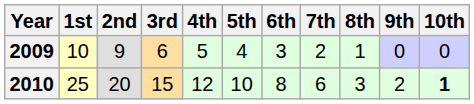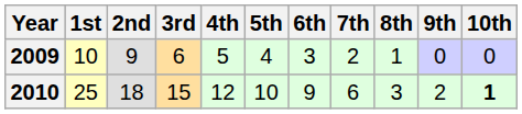 <table class="wikitable" style="font-size:85%; text-align:center">
 <tr>
 <th>Year</th>
 <th>1st</th>
 <th>2nd</th>
 <th>3rd</th>
 <th>4th</th>
 <th>5th</th>
 <th>6th</th>
 <th>7th</th>
 <th>8th</th>
 <th>9th</th>
 <th>10th</th>
 </tr>
 <tr>
 <th>2009</th>
 <td style="background:#FFFFBF;">10</td>
 <td style="background:#DFDFDF;">9</td>
 <td style="background:#FFDF9F;">6</td>
 <td style="background:#dfffdf;">5</td>
 <td style="background:#dfffdf;">4</td>
 <td style="background:#dfffdf;">3</td>
 <td style="background:#dfffdf;">2</td>
 <td style="background:#dfffdf;">1</td>
 <td style="background:#cfcfff;">0</td>
 <td style="background:#cfcfff;">0</td>
 </tr>
 <tr>
 <th>2010</th>
 <td style="background:#FFFFBF;">25</td>
-<td style="background:#DFDFDF;">20</td>
+<td style="background:#DFDFDF;">18</td>
 <td style="background:#FFDF9F;">15</td>
 <td style="background:#dfffdf;">12</td>
 <td style="background:#dfffdf;">10</td>
-<td style="background:#dfffdf;">8</td>
+<td style="background:#dfffdf;">9</td>
 <td style="background:#dfffdf;">6</td>
 <td style="background:#dfffdf;">3</td>
 <td style="background:#dfffdf;">2</td>
 <td style="background:#dfffdf;"><strong>1</strong></td>
 </tr>
 </table>
